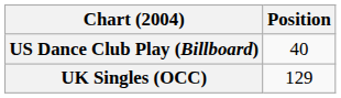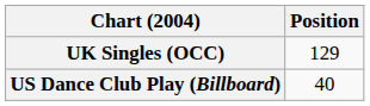 <table class="wikitable plainrowheaders" style="text-align:center">
 <tr>
 <th scope="col">Chart (2004)</th>
 <th scope="col">Position</th>
 </tr>
 <tr>
+<th scope="row">UK Singles (OCC)</th>
+<td>129</td>
+</tr>
+<tr>
 <th scope="row">US Dance Club Play (<em>Billboard</em>)</th>
 <td>40</td>
 </tr>
-<tr>
-<th scope="row">UK Singles (OCC)</th>
-<td>129</td>
-</tr>
 </table>
